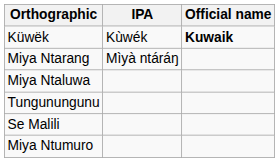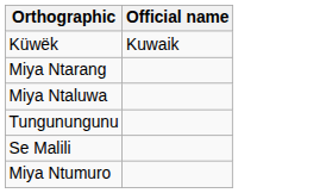 <table class="wikitable sortable">
 <tr>
 <th>Orthographic</th>
-<th>IPA</th>
 <th>Official name</th>
 </tr>
 <tr>
 <td>Küwëk</td>
-<td>Kùwék</td>
-<td><strong>Kuwaik</strong></td>
+<td>Kuwaik</td>
 </tr>
 <tr>
 <td>Miya Ntarang</td>
-<td>Mìyà ntáráŋ</td>
 <td></td>
 </tr>
 <tr>
 <td>Miya Ntaluwa</td>
 <td></td>
-<td></td>
 </tr>
 <tr>
 <td>Tungunungunu</td>
-<td></td>
 <td></td>
 </tr>
 <tr>
 <td>Se Malili</td>
 <td></td>
-<td></td>
 </tr>
 <tr>
 <td>Miya Ntumuro</td>
 <td></td>
-<td></td>
 </tr>
 </table>
